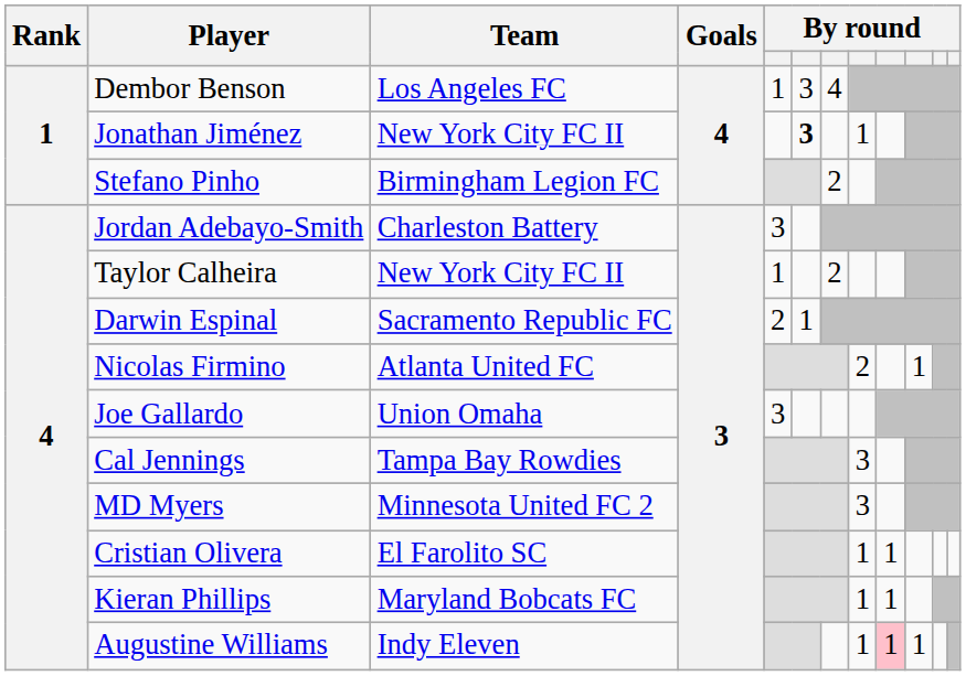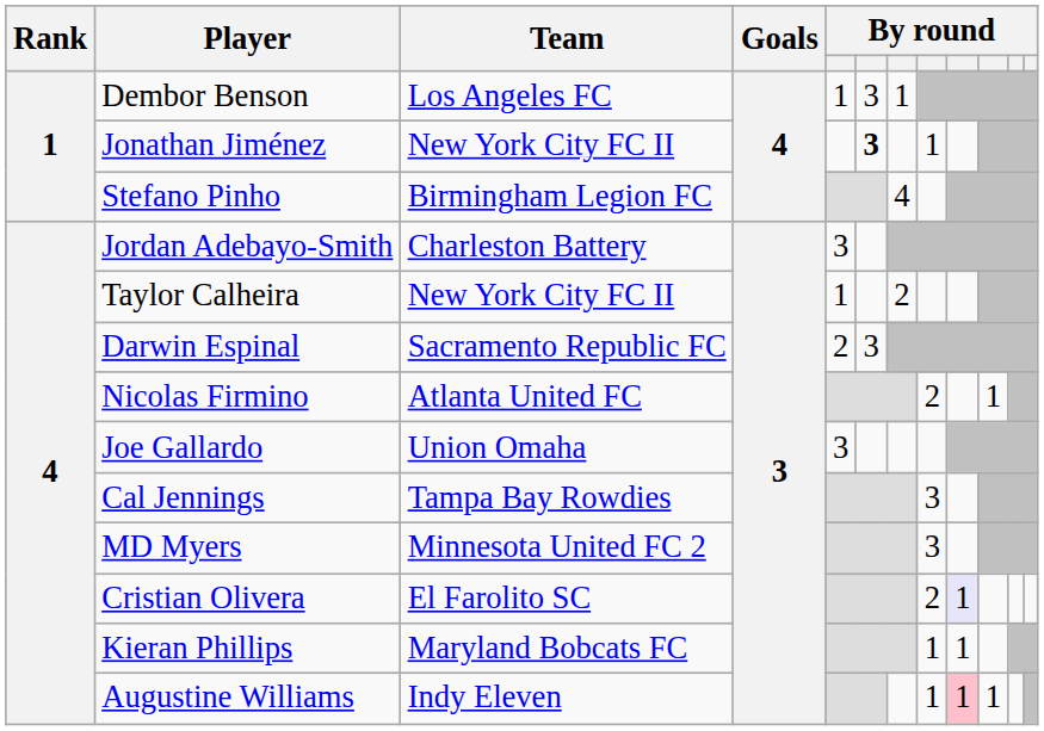 <table class="wikitable" style="text-align:center">
 <tr>
 <th rowspan="2">Rank</th>
 <th rowspan="2">Player</th>
 <th rowspan="2">Team</th>
 <th rowspan="2">Goals</th>
 <th colspan="9">By round</th>
 </tr>
 <tr>
 <th></th>
 <th></th>
 <th></th>
 <th></th>
 <th></th>
 <th></th>
 <th></th>
 <th></th>
 </tr>
 <tr>
 <th rowspan="3">1</th>
 <td align="left"> Dembor Benson</td>
 <td align="left"><a href='#'>Los Angeles FC</a></td>
 <th rowspan="3">4</th>
 <td>1</td>
 <td>3</td>
-<td>4</td>
+<td>1</td>
 <td bgcolor="silver" colspan="5"></td>
 </tr>
 <tr>
 <td align="left"> <a href='#'>Jonathan Jiménez</a></td>
 <td align="left"><a href='#'>New York City FC II</a></td>
 <td></td>
 <td><strong>3</strong></td>
 <td></td>
 <td>1</td>
 <td></td>
 <td bgcolor="silver" colspan="3"></td>
 </tr>
 <tr>
 <td align="left"> <a href='#'>Stefano Pinho</a></td>
 <td align="left"><a href='#'>Birmingham Legion FC</a></td>
 <td bgcolor="#DDDDDD" colspan="2"></td>
-<td>2</td>
+<td>4</td>
 <td></td>
 <td bgcolor="silver" colspan="4"></td>
 </tr>
 <tr>
 <th rowspan="10">4</th>
 <td align="left"> <a href='#'>Jordan Adebayo-Smith</a></td>
 <td align="left"><a href='#'>Charleston Battery</a></td>
 <th rowspan="10">3</th>
 <td>3</td>
 <td></td>
 <td bgcolor="silver" colspan="7"></td>
 </tr>
 <tr>
 <td align="left"> Taylor Calheira</td>
 <td align="left"><a href='#'>New York City FC II</a></td>
 <td>1</td>
 <td></td>
 <td>2</td>
 <td></td>
 <td></td>
 <td bgcolor="silver" colspan="3"></td>
 </tr>
 <tr>
 <td align="left"> <a href='#'>Darwin Espinal</a></td>
 <td align="left"><a href='#'>Sacramento Republic FC</a></td>
 <td>2</td>
-<td>1</td>
+<td>3</td>
 <td bgcolor="silver" colspan="6"></td>
 </tr>
 <tr>
 <td align="left"> <a href='#'>Nicolas Firmino</a></td>
 <td align="left"><a href='#'>Atlanta United FC</a></td>
 <td bgcolor="#DDDDDD" colspan="3"></td>
 <td>2</td>
 <td></td>
 <td>1</td>
 <td bgcolor="silver" colspan="2"></td>
 </tr>
 <tr>
 <td align="left"> <a href='#'>Joe Gallardo</a></td>
 <td align="left"><a href='#'>Union Omaha</a></td>
 <td>3</td>
 <td></td>
 <td></td>
 <td></td>
 <td bgcolor="silver" colspan="4"></td>
 </tr>
 <tr>
 <td align="left"> <a href='#'>Cal Jennings</a></td>
 <td align="left"><a href='#'>Tampa Bay Rowdies</a></td>
 <td bgcolor="#DDDDDD" colspan="3"></td>
 <td>3</td>
 <td></td>
 <td bgcolor="silver" colspan="3"></td>
 </tr>
 <tr>
 <td align="left"> <a href='#'>MD Myers</a></td>
 <td align="left"><a href='#'>Minnesota United FC 2</a></td>
 <td bgcolor="#DDDDDD" colspan="3"></td>
 <td>3</td>
 <td></td>
 <td bgcolor="silver" colspan="3"></td>
 </tr>
 <tr>
 <td align="left"> <a href='#'>Cristian Olivera</a></td>
 <td align="left"><a href='#'>El Farolito SC</a></td>
 <td bgcolor="#DDDDDD" colspan="3"></td>
-<td>1</td>
-<td>1</td>
+<td>2</td>
+<td style="background: lavender;">1</td>
 <td></td>
 <td></td>
 <td></td>
 </tr>
 <tr>
 <td align="left"> <a href='#'> Kieran Phillips</a></td>
 <td align="left"><a href='#'>Maryland Bobcats FC</a></td>
 <td bgcolor="#DDDDDD" colspan="3"></td>
 <td>1</td>
 <td>1</td>
 <td></td>
 <td bgcolor="silver" colspan="2"></td>
 </tr>
 <tr>
 <td align="left"> <a href='#'> Augustine Williams</a></td>
 <td align="left"><a href='#'>Indy Eleven</a></td>
 <td bgcolor="#DDDDDD" colspan="2"></td>
 <td></td>
 <td>1</td>
 <td style="background: pink;">1</td>
 <td>1</td>
 <td></td>
 <td bgcolor="silver" colspan="1"></td>
 </tr>
 </table>
